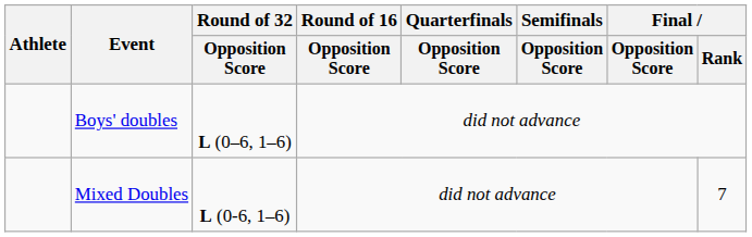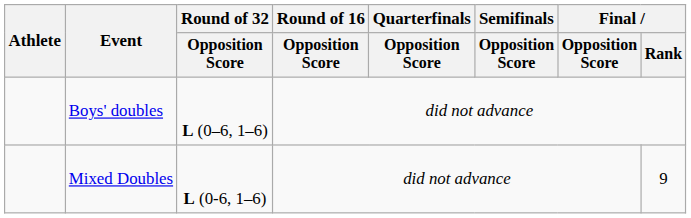 <table class=wikitable style="font-size:90%">
 <tr>
 <th rowspan=2>Athlete</th>
 <th rowspan=2>Event</th>
 <th>Round of 32</th>
 <th>Round of 16</th>
 <th>Quarterfinals</th>
 <th>Semifinals</th>
 <th colspan=2>Final / </th>
 </tr>
 <tr style="font-size:95%">
 <th>Opposition<br>Score</th>
 <th>Opposition<br>Score</th>
 <th>Opposition<br>Score</th>
 <th>Opposition<br>Score</th>
 <th>Opposition<br>Score</th>
 <th>Rank</th>
 </tr>
 <tr align=center>
 <td align=left><br></td>
 <td align=left><a href='#'>Boys' doubles</a></td>
 <td><br><br><strong>L</strong> (0–6, 1–6)</td>
 <td Colspan=5><em>did not advance</em></td>
 </tr>
 <tr align=center>
 <td align=left><br></td>
 <td align=left><a href='#'>Mixed Doubles</a></td>
 <td><br><br><strong>L</strong> (0-6, 1–6)</td>
 <td colspan=4><em>did not advance</em></td>
-<td>7</td>
+<td>9</td>
 </tr>
 </table>
